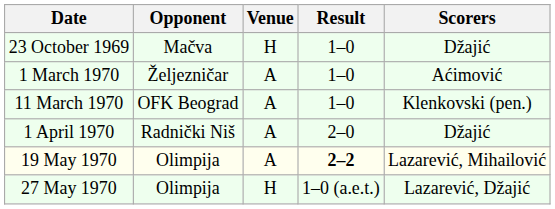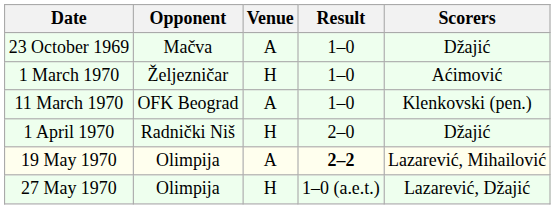 <table class="wikitable sortable" style="font-size:100%; text-align:center">
 <tr>
 <th>Date</th>
 <th>Opponent</th>
 <th>Venue</th>
 <th>Result</th>
 <th>Scorers</th>
 </tr>
 <tr bgcolor = "#EEFFEE">
 <td>23 October 1969</td>
 <td>Mačva</td>
-<td>H</td>
+<td>A</td>
 <td>1–0</td>
 <td>Džajić</td>
 </tr>
 <tr bgcolor = "#EEFFEE">
 <td>1 March 1970</td>
 <td>Željezničar</td>
-<td>A</td>
+<td>H</td>
 <td>1–0</td>
 <td>Aćimović</td>
 </tr>
 <tr bgcolor = "#EEFFEE">
 <td>11 March 1970</td>
 <td>OFK Beograd</td>
 <td>A</td>
 <td>1–0</td>
 <td>Klenkovski (pen.)</td>
 </tr>
 <tr bgcolor = "#EEFFEE">
 <td>1 April 1970</td>
 <td>Radnički Niš</td>
-<td>A</td>
+<td>H</td>
 <td>2–0</td>
 <td>Džajić</td>
 </tr>
 <tr bgcolor = "#FFFFEE">
 <td>19 May 1970</td>
 <td>Olimpija</td>
 <td>A</td>
 <td><strong>2–2</strong></td>
 <td>Lazarević, Mihailović</td>
 </tr>
 <tr bgcolor = "#EEFFEE">
 <td>27 May 1970</td>
 <td>Olimpija</td>
 <td>H</td>
 <td>1–0 (a.e.t.)</td>
 <td>Lazarević, Džajić</td>
 </tr>
 </table>
